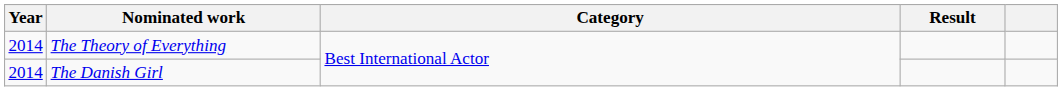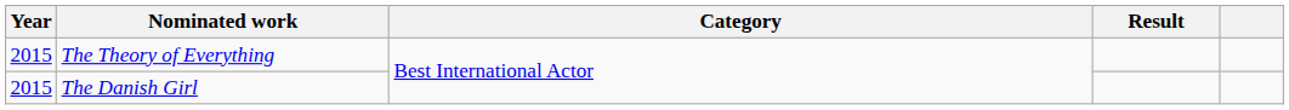 <table class=wikitable>
 <tr>
 <th width=4%>Year</th>
 <th width=26%>Nominated work</th>
 <th width=55%>Category</th>
 <th width=10%>Result</th>
 <th width=5%></th>
 </tr>
 <tr>
-<td><a href='#'>2014</a></td>
+<td><a href='#'>2015</a></td>
 <td><em><a href='#'>The Theory of Everything</a></em></td>
 <td rowspan="2"><a href='#'>Best International Actor</a></td>
 <td></td>
 <td></td>
 </tr>
 <tr>
-<td><a href='#'>2014</a></td>
+<td><a href='#'>2015</a></td>
 <td><a href='#'><em>The Danish Girl</em></a></td>
 <td></td>
 <td></td>
 </tr>
 </table>
